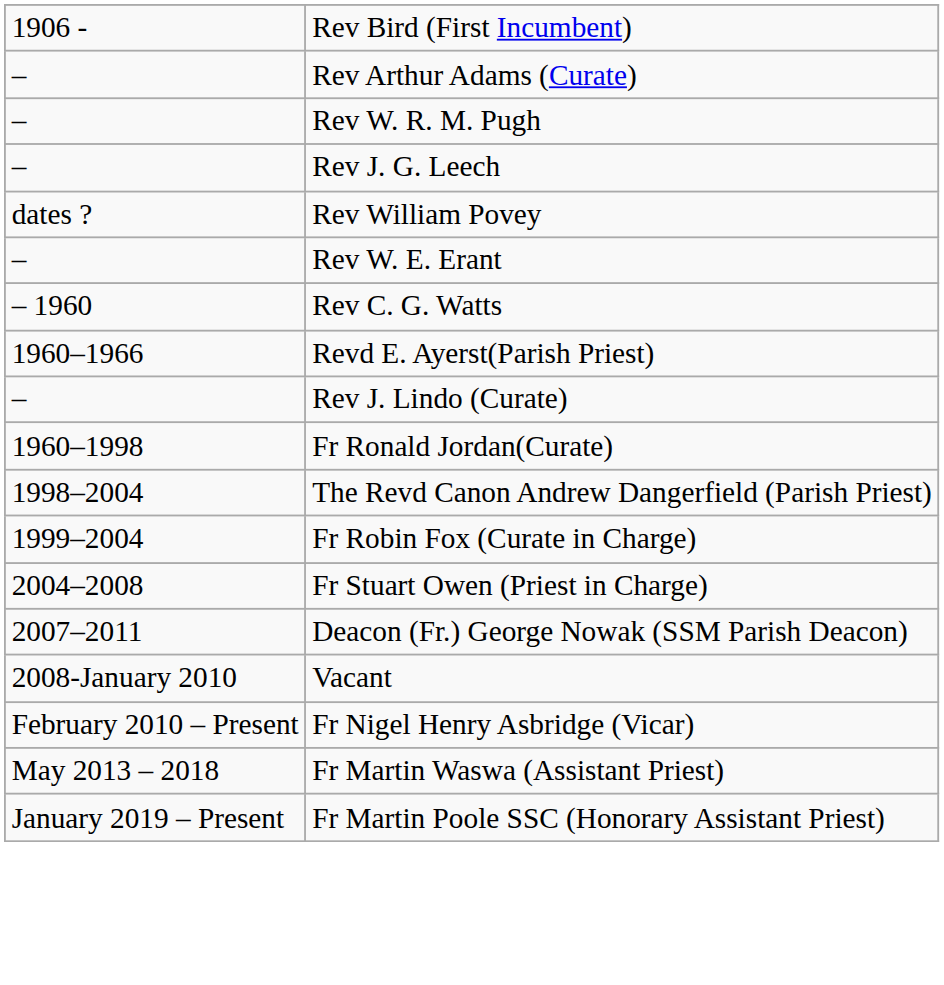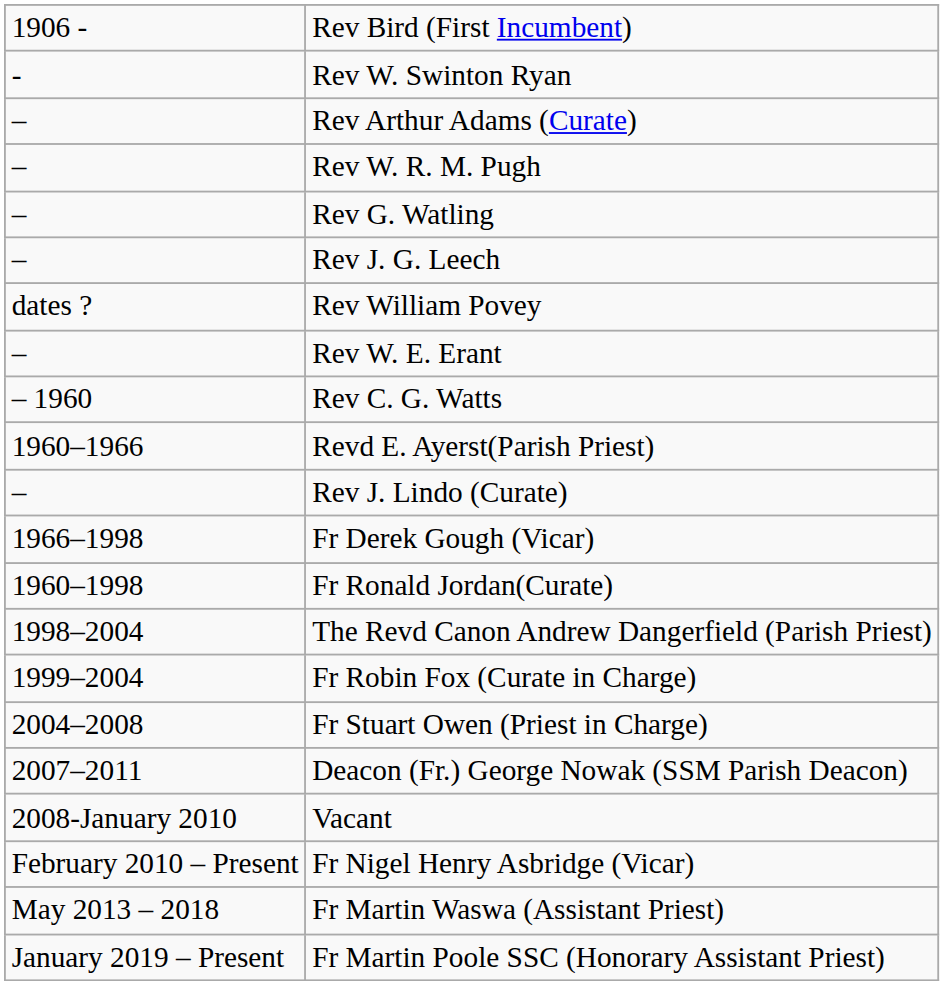 <table class="wikitable">
 <tr>
 <td>1906 -</td>
 <td>Rev Bird (First <a href='#'>Incumbent</a>)</td>
+</tr>
+<tr>
+<td>-</td>
+<td>Rev W. Swinton Ryan</td>
 </tr>
 <tr>
 <td>–</td>
 <td>Rev Arthur Adams (<a href='#'>Curate</a>)</td>
 </tr>
 <tr>
 <td>–</td>
 <td>Rev W. R. M. Pugh</td>
+</tr>
+<tr>
+<td>–</td>
+<td>Rev G. Watling</td>
 </tr>
 <tr>
 <td>–</td>
 <td>Rev J. G. Leech</td>
 </tr>
 <tr>
 <td>dates ?</td>
 <td>Rev William Povey</td>
 </tr>
 <tr>
 <td>–</td>
 <td>Rev W. E. Erant</td>
 </tr>
 <tr>
 <td>– 1960</td>
 <td>Rev C. G. Watts</td>
 </tr>
 <tr>
 <td>1960–1966</td>
 <td>Revd E. Ayerst(Parish Priest)</td>
 </tr>
 <tr>
 <td>–</td>
 <td>Rev J. Lindo (Curate)</td>
+</tr>
+<tr>
+<td>1966–1998</td>
+<td>Fr Derek Gough (Vicar)</td>
 </tr>
 <tr>
 <td>1960–1998</td>
 <td>Fr Ronald Jordan(Curate)</td>
 </tr>
 <tr>
 <td>1998–2004</td>
 <td>The Revd Canon Andrew Dangerfield (Parish Priest)</td>
 </tr>
 <tr>
 <td>1999–2004</td>
 <td>Fr Robin Fox (Curate in Charge)</td>
 </tr>
 <tr>
 <td>2004–2008</td>
 <td>Fr Stuart Owen (Priest in Charge)</td>
 </tr>
 <tr>
 <td>2007–2011</td>
 <td>Deacon (Fr.) George Nowak (SSM Parish Deacon)</td>
 </tr>
 <tr>
 <td>2008-January 2010</td>
 <td>Vacant</td>
 </tr>
 <tr>
 <td>February 2010 – Present</td>
 <td>Fr Nigel Henry Asbridge (Vicar)</td>
 </tr>
 <tr>
 <td>May 2013 – 2018</td>
 <td>Fr Martin Waswa (Assistant Priest)</td>
 </tr>
 <tr>
 <td>January 2019 – Present</td>
 <td>Fr Martin Poole SSC (Honorary Assistant Priest)</td>
 </tr>
 </table>
